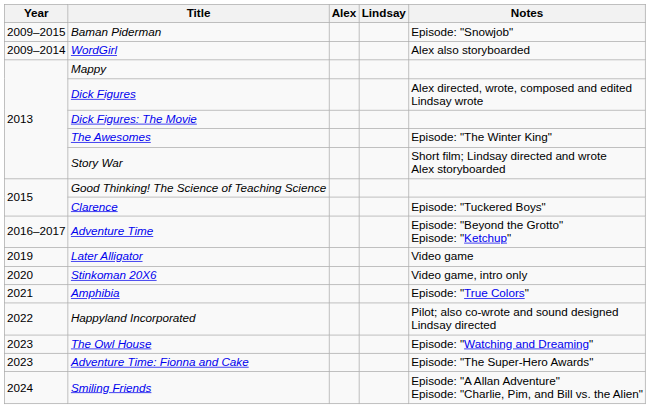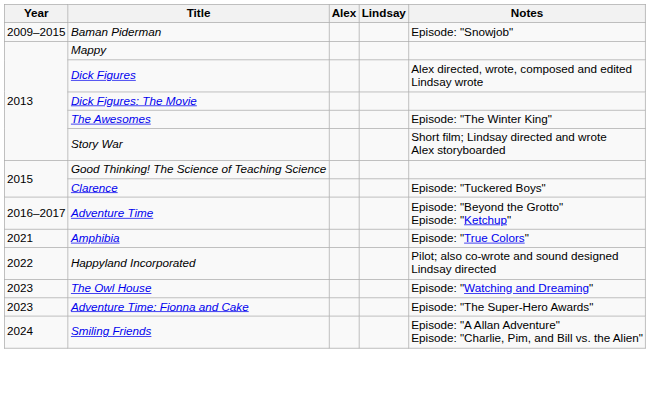 <table class="wikitable sortable">
 <tr>
 <th>Year</th>
 <th>Title</th>
 <th>Alex</th>
 <th>Lindsay</th>
 <th>Notes</th>
 </tr>
 <tr>
 <td>2009–2015</td>
 <td><em>Baman Piderman</em></td>
 <td></td>
 <td></td>
 <td>Episode: "Snowjob"</td>
-</tr>
-<tr>
-<td>2009–2014</td>
-<td><em><a href='#'>WordGirl</a></em></td>
-<td></td>
-<td></td>
-<td>Alex also storyboarded</td>
 </tr>
 <tr>
 <td rowspan="5">2013</td>
 <td><em>Mappy</em></td>
 <td></td>
 <td></td>
 <td></td>
 </tr>
 <tr>
 <td><em><a href='#'>Dick Figures</a></em></td>
 <td></td>
 <td></td>
 <td>Alex directed, wrote, composed and edited<br>Lindsay wrote</td>
 </tr>
 <tr>
 <td><em><a href='#'>Dick Figures: The Movie</a></em></td>
 <td></td>
 <td></td>
 <td></td>
 </tr>
 <tr>
 <td><em><a href='#'>The Awesomes</a></em></td>
 <td></td>
 <td></td>
 <td>Episode: "The Winter King"</td>
 </tr>
 <tr>
 <td><em>Story War</em></td>
 <td></td>
 <td></td>
 <td>Short film; Lindsay directed and wrote<br>Alex storyboarded</td>
 </tr>
 <tr>
 <td rowspan="2">2015</td>
 <td><em>Good Thinking! The Science of Teaching Science</em></td>
 <td></td>
 <td></td>
 <td></td>
 </tr>
 <tr>
 <td><em><a href='#'>Clarence</a></em></td>
 <td></td>
 <td></td>
 <td>Episode: "Tuckered Boys"</td>
 </tr>
 <tr>
 <td>2016–2017</td>
 <td><em><a href='#'>Adventure Time</a></em></td>
 <td></td>
 <td></td>
 <td>Episode: "Beyond the Grotto"<br>Episode: "<a href='#'>Ketchup</a>"</td>
 </tr>
 <tr>
-<td>2019</td>
-<td><em><a href='#'>Later Alligator</a></em></td>
-<td></td>
-<td></td>
-<td>Video game</td>
-</tr>
-<tr>
-<td>2020</td>
-<td><em><a href='#'>Stinkoman 20X6</a></em></td>
-<td></td>
-<td></td>
-<td>Video game, intro only</td>
-</tr>
-<tr>
 <td>2021</td>
 <td><em><a href='#'>Amphibia</a></em></td>
 <td></td>
 <td></td>
 <td>Episode: "<a href='#'>True Colors</a>"</td>
 </tr>
 <tr>
 <td>2022</td>
 <td><em>Happyland Incorporated</em></td>
 <td></td>
 <td></td>
 <td>Pilot; also co-wrote and sound designed<br>Lindsay directed</td>
 </tr>
 <tr>
 <td>2023</td>
 <td><em><a href='#'>The Owl House</a></em></td>
 <td></td>
 <td></td>
 <td>Episode: "<a href='#'>Watching and Dreaming</a>"</td>
 </tr>
 <tr>
 <td>2023</td>
 <td><em><a href='#'>Adventure Time: Fionna and Cake</a></em></td>
 <td></td>
 <td></td>
 <td>Episode: "The Super-Hero Awards"</td>
 </tr>
 <tr>
 <td>2024</td>
 <td><em><a href='#'>Smiling Friends</a></em></td>
 <td></td>
 <td></td>
 <td>Episode: "A Allan Adventure"<br>Episode: "Charlie, Pim, and Bill vs. the Alien"</td>
 </tr>
 </table>
